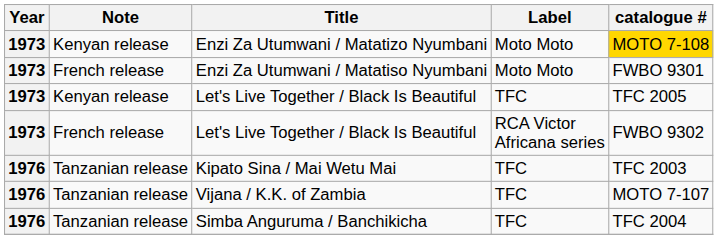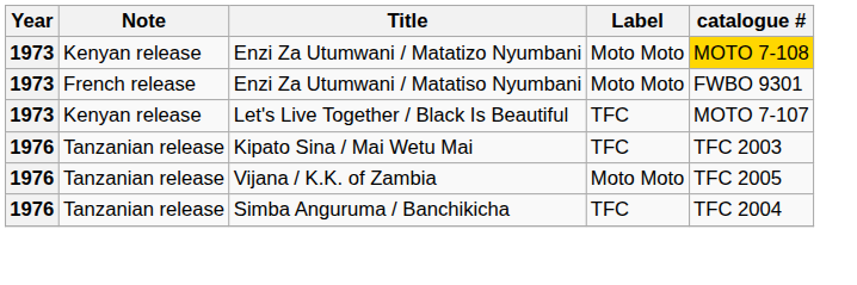 <table class="wikitable plainrowheaders sortable">
 <tr>
 <th scope="col">Year</th>
 <th scope="col">Note</th>
 <th scope="col">Title</th>
 <th scope="col">Label</th>
 <th scope="col" class="unsortable">catalogue #</th>
 </tr>
 <tr>
 <th scope="row">1973</th>
 <td>Kenyan release</td>
 <td>Enzi Za Utumwani / Matatizo Nyumbani</td>
 <td>Moto Moto</td>
 <td style="background: gold;">MOTO 7-108</td>
 </tr>
 <tr>
 <th scope="row">1973</th>
 <td>French release</td>
 <td>Enzi Za Utumwani / Matatiso Nyumbani</td>
 <td>Moto Moto</td>
 <td>FWBO 9301</td>
 </tr>
 <tr>
 <th scope="row">1973</th>
 <td>Kenyan release</td>
 <td>Let's Live Together / Black Is Beautiful</td>
 <td>TFC</td>
-<td>TFC 2005</td>
-</tr>
-<tr>
-<th scope="row">1973</th>
-<td>French release</td>
-<td>Let's Live Together / Black Is Beautiful</td>
-<td>RCA Victor<br>Africana series</td>
-<td>FWBO 9302</td>
+<td>MOTO 7-107</td>
 </tr>
 <tr>
 <th scope="row">1976</th>
 <td>Tanzanian release</td>
 <td>Kipato Sina / Mai Wetu Mai</td>
 <td>TFC</td>
 <td>TFC 2003</td>
 </tr>
 <tr>
 <th scope="row">1976</th>
 <td>Tanzanian release</td>
 <td>Vijana / K.K. of Zambia</td>
-<td>TFC</td>
-<td>MOTO 7-107</td>
+<td>Moto Moto</td>
+<td>TFC 2005</td>
 </tr>
 <tr>
 <th scope="row">1976</th>
 <td>Tanzanian release</td>
 <td>Simba Anguruma / Banchikicha</td>
 <td>TFC</td>
 <td>TFC 2004</td>
 </tr>
 <tr>
 </tr>
 </table>
